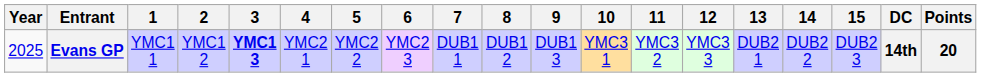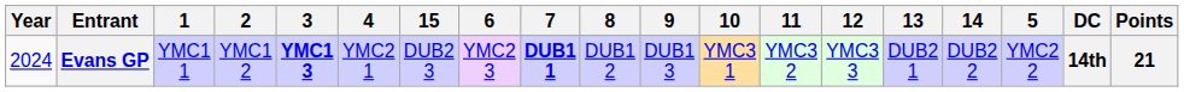 <table class="wikitable" style="text-align:center; font-size:90%">
 <tr>
 <th>Year</th>
 <th>Entrant</th>
 <th>1</th>
 <th>2</th>
 <th>3</th>
 <th>4</th>
-<th>5</th>
+<th>15</th>
 <th>6</th>
 <th>7</th>
 <th>8</th>
 <th>9</th>
 <th>10</th>
 <th>11</th>
 <th>12</th>
 <th>13</th>
 <th>14</th>
-<th>15</th>
+<th>5</th>
 <th>DC</th>
 <th>Points</th>
 </tr>
 <tr>
-<td><a href='#'>2025</a></td>
+<td><a href='#'>2024</a></td>
 <th><a href='#'>Evans GP</a></th>
 <td style="background:#CFCFFF;"><a href='#'>YMC1<br>1</a><br></td>
 <td style="background:#CFCFFF;"><a href='#'>YMC1<br>2</a><br></td>
 <td style="background:#CFCFFF;"><strong><a href='#'>YMC1<br>3</a><br></strong></td>
 <td style="background:#CFCFFF;"><a href='#'>YMC2<br>1</a><br></td>
-<td style="background:#CFCFFF;"><a href='#'>YMC2<br>2</a><br></td>
+<td style="background:#CFCFFF;"><a href='#'>DUB2<br>3</a><br></td>
 <td style="background:#EFCFFF;"><a href='#'>YMC2<br>3</a><br></td>
-<td style="background:#CFCFFF;"><a href='#'>DUB1<br>1</a><br></td>
+<td style="background:#CFCFFF;"><strong><a href='#'>DUB1<br>1</a><br></strong></td>
 <td style="background:#CFCFFF;"><a href='#'>DUB1<br>2</a><br></td>
 <td style="background:#CFCFFF;"><a href='#'>DUB1<br>3</a><br></td>
 <td style="background:#FFDF9F;"><a href='#'>YMC3<br>1</a><br></td>
 <td style="background:#DFFFDF;"><a href='#'>YMC3<br>2</a><br></td>
 <td style="background:#DFFFDF;"><a href='#'>YMC3<br>3</a><br></td>
 <td style="background:#CFCFFF;"><a href='#'>DUB2<br>1</a><br></td>
 <td style="background:#CFCFFF;"><a href='#'>DUB2<br>2</a><br></td>
-<td style="background:#CFCFFF;"><a href='#'>DUB2<br>3</a><br></td>
+<td style="background:#CFCFFF;"><a href='#'>YMC2<br>2</a><br></td>
 <th>14th</th>
-<th>20</th>
+<th>21</th>
 </tr>
 </table>
